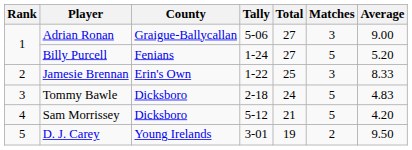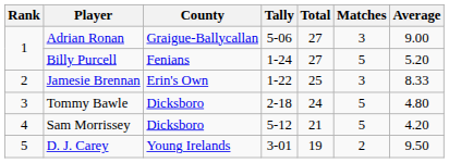 <table class="wikitable">
 <tr>
 <th>Rank</th>
 <th>Player</th>
 <th>County</th>
 <th>Tally</th>
 <th>Total</th>
 <th>Matches</th>
 <th>Average</th>
 </tr>
 <tr>
 <td rowspan=2 align=center>1</td>
 <td><a href='#'>Adrian Ronan</a></td>
 <td><a href='#'>Graigue-Ballycallan</a></td>
 <td align=center>5-06</td>
 <td align=center>27</td>
 <td align=center>3</td>
 <td align=center>9.00</td>
 </tr>
 <tr>
 <td><a href='#'>Billy Purcell</a></td>
 <td><a href='#'>Fenians</a></td>
 <td align=center>1-24</td>
 <td align=center>27</td>
 <td align=center>5</td>
 <td align=center>5.20</td>
 </tr>
 <tr>
 <td rowspan=1 align=center>2</td>
 <td><a href='#'>Jamesie Brennan</a></td>
 <td><a href='#'>Erin's Own</a></td>
 <td align=center>1-22</td>
 <td align=center>25</td>
 <td align=center>3</td>
 <td align=center>8.33</td>
 </tr>
 <tr>
 <td rowspan=1 align=center>3</td>
 <td>Tommy Bawle</td>
 <td><a href='#'>Dicksboro</a></td>
 <td align=center>2-18</td>
 <td align=center>24</td>
 <td align=center>5</td>
-<td align=center>4.83</td>
+<td align=center>4.80</td>
 </tr>
 <tr>
 <td rowspan=1 align=center>4</td>
 <td>Sam Morrissey</td>
 <td><a href='#'>Dicksboro</a></td>
 <td align=center>5-12</td>
 <td align=center>21</td>
 <td align=center>5</td>
 <td align=center>4.20</td>
 </tr>
 <tr>
 <td rowspan=1 align=center>5</td>
 <td><a href='#'>D. J. Carey</a></td>
 <td><a href='#'>Young Irelands</a></td>
 <td align=center>3-01</td>
 <td align=center>19</td>
 <td align=center>2</td>
 <td align=center>9.50</td>
 </tr>
 </table>
